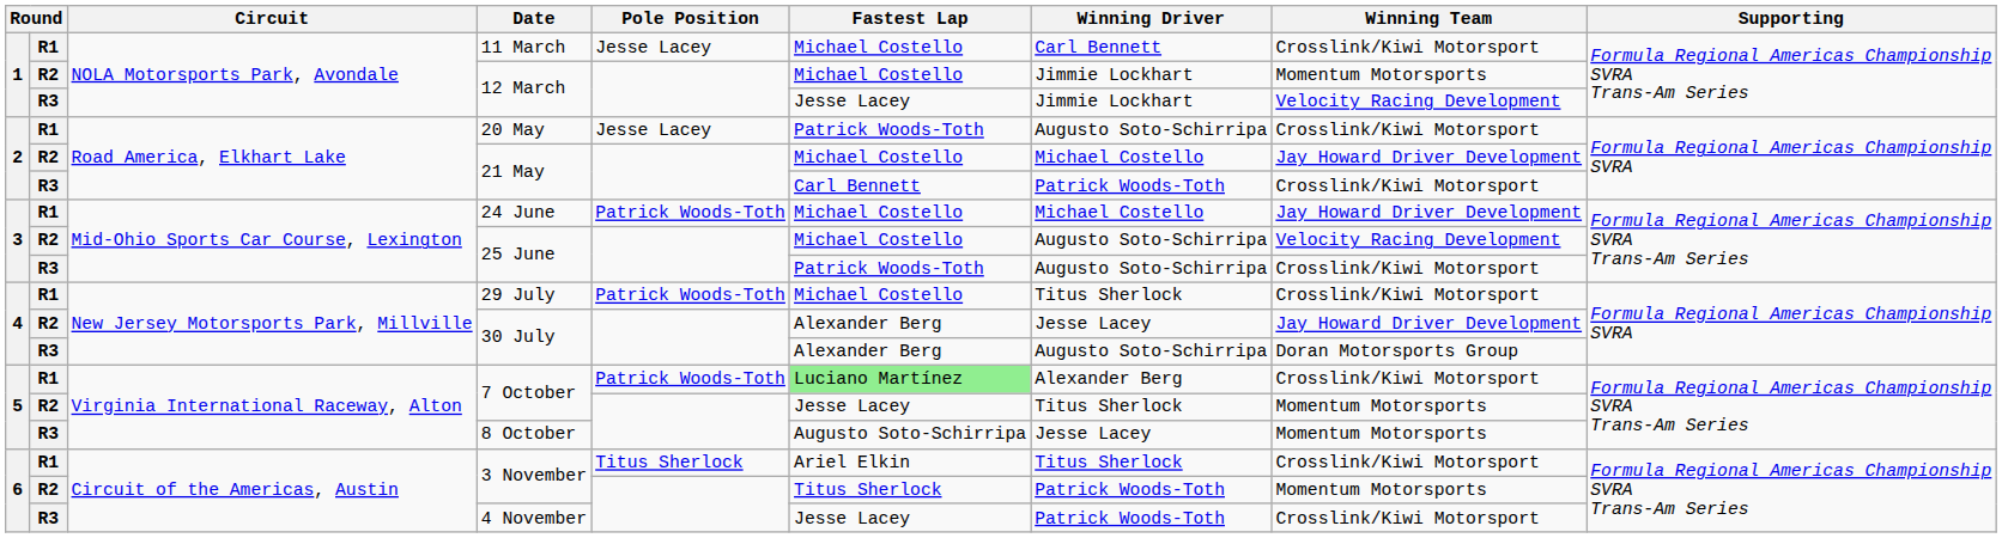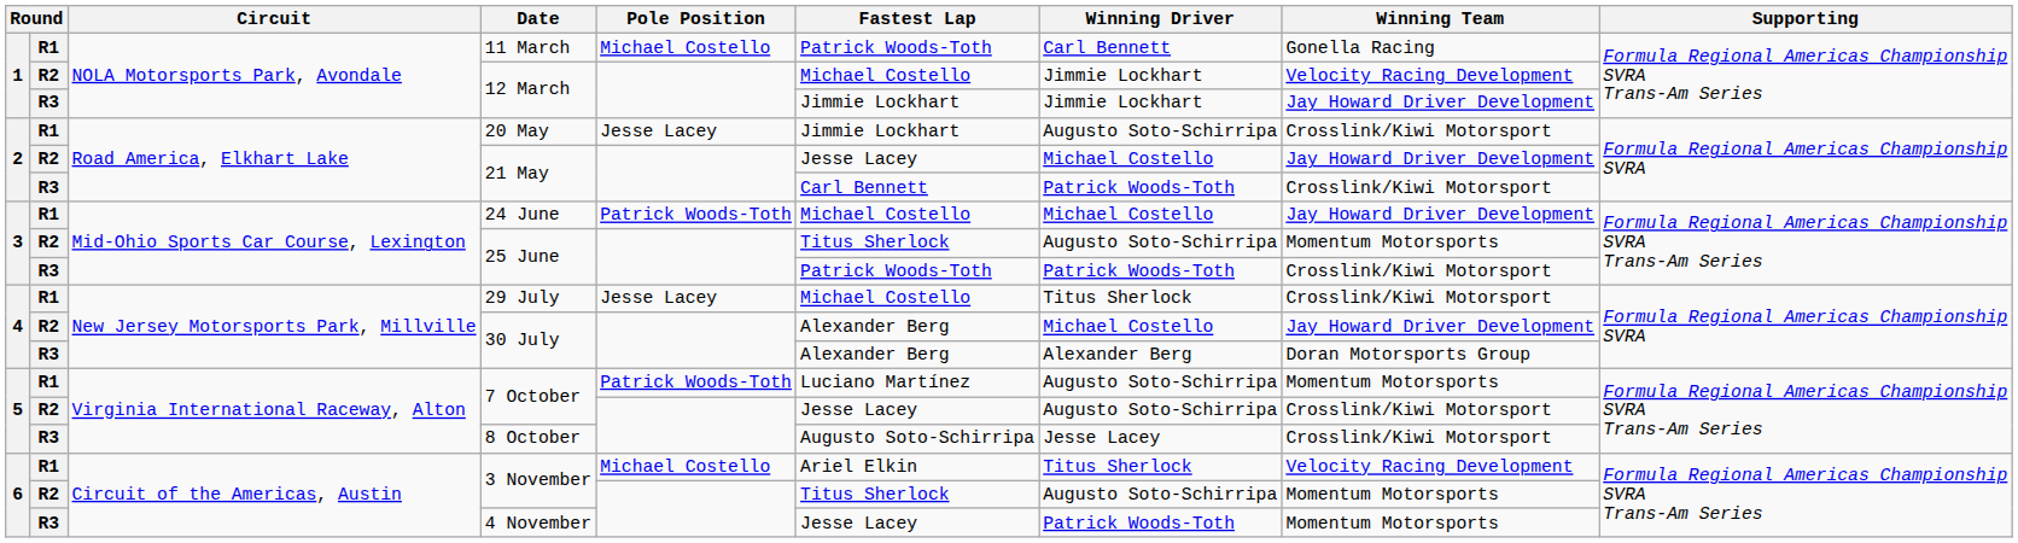 <table class="wikitable" style="font-size:85%;">
 <tr>
 <th colspan=2>Round</th>
 <th>Circuit</th>
 <th>Date</th>
 <th>Pole Position</th>
 <th>Fastest Lap</th>
 <th>Winning Driver</th>
 <th>Winning Team</th>
 <th>Supporting</th>
 </tr>
 <tr>
 <th rowspan=3>1</th>
 <th>R1</th>
 <td rowspan=3><a href='#'>NOLA Motorsports Park</a>, <a href='#'>Avondale</a></td>
 <td>11 March</td>
-<td> Jesse Lacey</td>
 <td> <a href='#'>Michael Costello</a></td>
+<td> <a href='#'>Patrick Woods-Toth</a></td>
 <td> <a href='#'>Carl Bennett</a></td>
-<td> Crosslink/Kiwi Motorsport</td>
+<td> Gonella Racing</td>
 <td rowspan=3 nowrap><em><a href='#'>Formula Regional Americas Championship</a><br>SVRA<br>Trans-Am Series</em></td>
 </tr>
 <tr>
 <th>R2</th>
 <td rowspan=2>12 March</td>
 <td rowspan=2></td>
 <td> <a href='#'>Michael Costello</a></td>
 <td> Jimmie Lockhart</td>
-<td> Momentum Motorsports</td>
+<td> <a href='#'>Velocity Racing Development</a></td>
 </tr>
 <tr>
 <th>R3</th>
-<td> Jesse Lacey</td>
 <td> Jimmie Lockhart</td>
-<td> <a href='#'>Velocity Racing Development</a></td>
+<td> Jimmie Lockhart</td>
+<td> <a href='#'>Jay Howard Driver Development</a></td>
 </tr>
 <tr>
 <th rowspan=3>2</th>
 <th>R1</th>
 <td rowspan=3><a href='#'>Road America</a>, <a href='#'>Elkhart Lake</a></td>
 <td>20 May</td>
 <td> Jesse Lacey</td>
-<td nowrap> <a href='#'>Patrick Woods-Toth</a></td>
+<td> Jimmie Lockhart</td>
 <td> Augusto Soto-Schirripa</td>
 <td> Crosslink/Kiwi Motorsport</td>
 <td rowspan=3><em><a href='#'>Formula Regional Americas Championship</a><br>SVRA</em></td>
 </tr>
 <tr>
 <th>R2</th>
 <td rowspan=2>21 May</td>
 <td rowspan=2></td>
-<td> <a href='#'>Michael Costello</a></td>
+<td> Jesse Lacey</td>
 <td> <a href='#'>Michael Costello</a></td>
 <td nowrap> <a href='#'>Jay Howard Driver Development</a></td>
 </tr>
 <tr>
 <th>R3</th>
 <td> <a href='#'>Carl Bennett</a></td>
 <td> <a href='#'>Patrick Woods-Toth</a></td>
 <td> Crosslink/Kiwi Motorsport</td>
 </tr>
 <tr>
 <th rowspan=3>3</th>
 <th>R1</th>
 <td rowspan=3 nowrap><a href='#'>Mid-Ohio Sports Car Course</a>, <a href='#'>Lexington</a></td>
 <td>24 June</td>
 <td nowrap> <a href='#'>Patrick Woods-Toth</a></td>
 <td> <a href='#'>Michael Costello</a></td>
 <td> <a href='#'>Michael Costello</a></td>
 <td> <a href='#'>Jay Howard Driver Development</a></td>
 <td rowspan=3><em><a href='#'>Formula Regional Americas Championship</a><br>SVRA<br>Trans-Am Series</em></td>
 </tr>
 <tr>
 <th>R2</th>
 <td rowspan=2>25 June</td>
 <td rowspan=2></td>
-<td> <a href='#'>Michael Costello</a></td>
+<td> <a href='#'>Titus Sherlock</a></td>
 <td> Augusto Soto-Schirripa</td>
-<td> <a href='#'>Velocity Racing Development</a></td>
+<td> Momentum Motorsports</td>
 </tr>
 <tr>
 <th>R3</th>
 <td> <a href='#'>Patrick Woods-Toth</a></td>
-<td> Augusto Soto-Schirripa</td>
+<td> <a href='#'>Patrick Woods-Toth</a></td>
 <td> Crosslink/Kiwi Motorsport</td>
 </tr>
 <tr>
 <th rowspan=3>4</th>
 <th>R1</th>
 <td rowspan=3 nowrap><a href='#'>New Jersey Motorsports Park</a>, <a href='#'>Millville</a></td>
 <td>29 July</td>
-<td nowrap> <a href='#'>Patrick Woods-Toth</a></td>
+<td> Jesse Lacey</td>
 <td> <a href='#'>Michael Costello</a></td>
 <td> Titus Sherlock</td>
 <td> Crosslink/Kiwi Motorsport</td>
 <td rowspan=3><em><a href='#'>Formula Regional Americas Championship</a><br>SVRA</em></td>
 </tr>
 <tr>
 <th>R2</th>
 <td rowspan=2>30 July</td>
 <td rowspan=2></td>
 <td> Alexander Berg</td>
-<td> Jesse Lacey</td>
+<td> <a href='#'>Michael Costello</a></td>
 <td> <a href='#'>Jay Howard Driver Development</a></td>
 </tr>
 <tr>
 <th>R3</th>
 <td> Alexander Berg</td>
-<td> Augusto Soto-Schirripa</td>
+<td> Alexander Berg</td>
 <td> Doran Motorsports Group</td>
 </tr>
 <tr>
 <th rowspan=3>5</th>
 <th>R1</th>
 <td rowspan=3  nowrap><a href='#'>Virginia International Raceway</a>, <a href='#'>Alton</a></td>
 <td rowspan=2>7 October</td>
 <td nowrap> <a href='#'>Patrick Woods-Toth</a></td>
-<td style="background: lightgreen;"> Luciano Martínez</td>
-<td> Alexander Berg</td>
-<td> Crosslink/Kiwi Motorsport</td>
+<td> Luciano Martínez</td>
+<td> Augusto Soto-Schirripa</td>
+<td> Momentum Motorsports</td>
 <td rowspan=3><em><a href='#'>Formula Regional Americas Championship</a><br>SVRA<br>Trans-Am Series</em></td>
 </tr>
 <tr>
 <th>R2</th>
 <td rowspan=2></td>
 <td> Jesse Lacey</td>
-<td> Titus Sherlock</td>
-<td> Momentum Motorsports</td>
+<td nowrap> Augusto Soto-Schirripa</td>
+<td> Crosslink/Kiwi Motorsport</td>
 </tr>
 <tr>
 <th>R3</th>
 <td>8 October</td>
 <td nowrap> Augusto Soto-Schirripa</td>
 <td> Jesse Lacey</td>
-<td> Momentum Motorsports</td>
+<td> Crosslink/Kiwi Motorsport</td>
 </tr>
 <tr>
 <th rowspan=3>6</th>
 <th>R1</th>
 <td rowspan=3><a href='#'>Circuit of the Americas</a>, <a href='#'>Austin</a></td>
 <td rowspan=2 nowrap>3 November</td>
-<td> <a href='#'>Titus Sherlock</a></td>
+<td> <a href='#'>Michael Costello</a></td>
 <td> Ariel Elkin</td>
 <td> <a href='#'>Titus Sherlock</a></td>
-<td> Crosslink/Kiwi Motorsport</td>
+<td> <a href='#'>Velocity Racing Development</a></td>
 <td rowspan=3><em><a href='#'>Formula Regional Americas Championship</a><br>SVRA<br>Trans-Am Series</em></td>
 </tr>
 <tr>
 <th>R2</th>
 <td rowspan=2></td>
 <td> <a href='#'>Titus Sherlock</a></td>
-<td> <a href='#'>Patrick Woods-Toth</a></td>
+<td> Augusto Soto-Schirripa</td>
 <td> Momentum Motorsports</td>
 </tr>
 <tr>
 <th>R3</th>
 <td>4 November</td>
 <td> Jesse Lacey</td>
 <td> <a href='#'>Patrick Woods-Toth</a></td>
-<td> Crosslink/Kiwi Motorsport</td>
+<td> Momentum Motorsports</td>
 </tr>
 </table>
